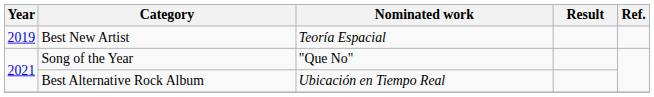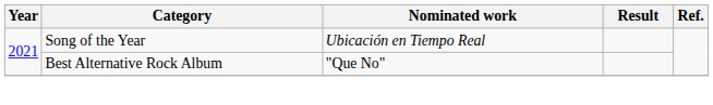 <table class="wikitable" style="width:85%;">
 <tr>
 <th width=5%>Year</th>
 <th style="width:40%;">Category</th>
 <th style="width:40%;">Nominated work</th>
 <th style="width:10%;">Result</th>
 <th style="width:5%;">Ref.</th>
 </tr>
 <tr>
-<td style="text-align:center;"><a href='#'>2019</a></td>
-<td>Best New Artist</td>
-<td><em>Teoría Espacial</em></td>
-<td></td>
-<td></td>
-</tr>
-<tr>
 <td rowspan="2" style="text-align:center;"><a href='#'>2021</a></td>
 <td>Song of the Year</td>
-<td>"Que No"</td>
+<td><em>Ubicación en Tiempo Real</em></td>
 <td></td>
 <td rowspan="2"></td>
 </tr>
 <tr>
 <td>Best Alternative Rock Album</td>
-<td><em>Ubicación en Tiempo Real</em></td>
+<td>"Que No"</td>
 <td></td>
 </tr>
 <tr>
 </tr>
 </table>
